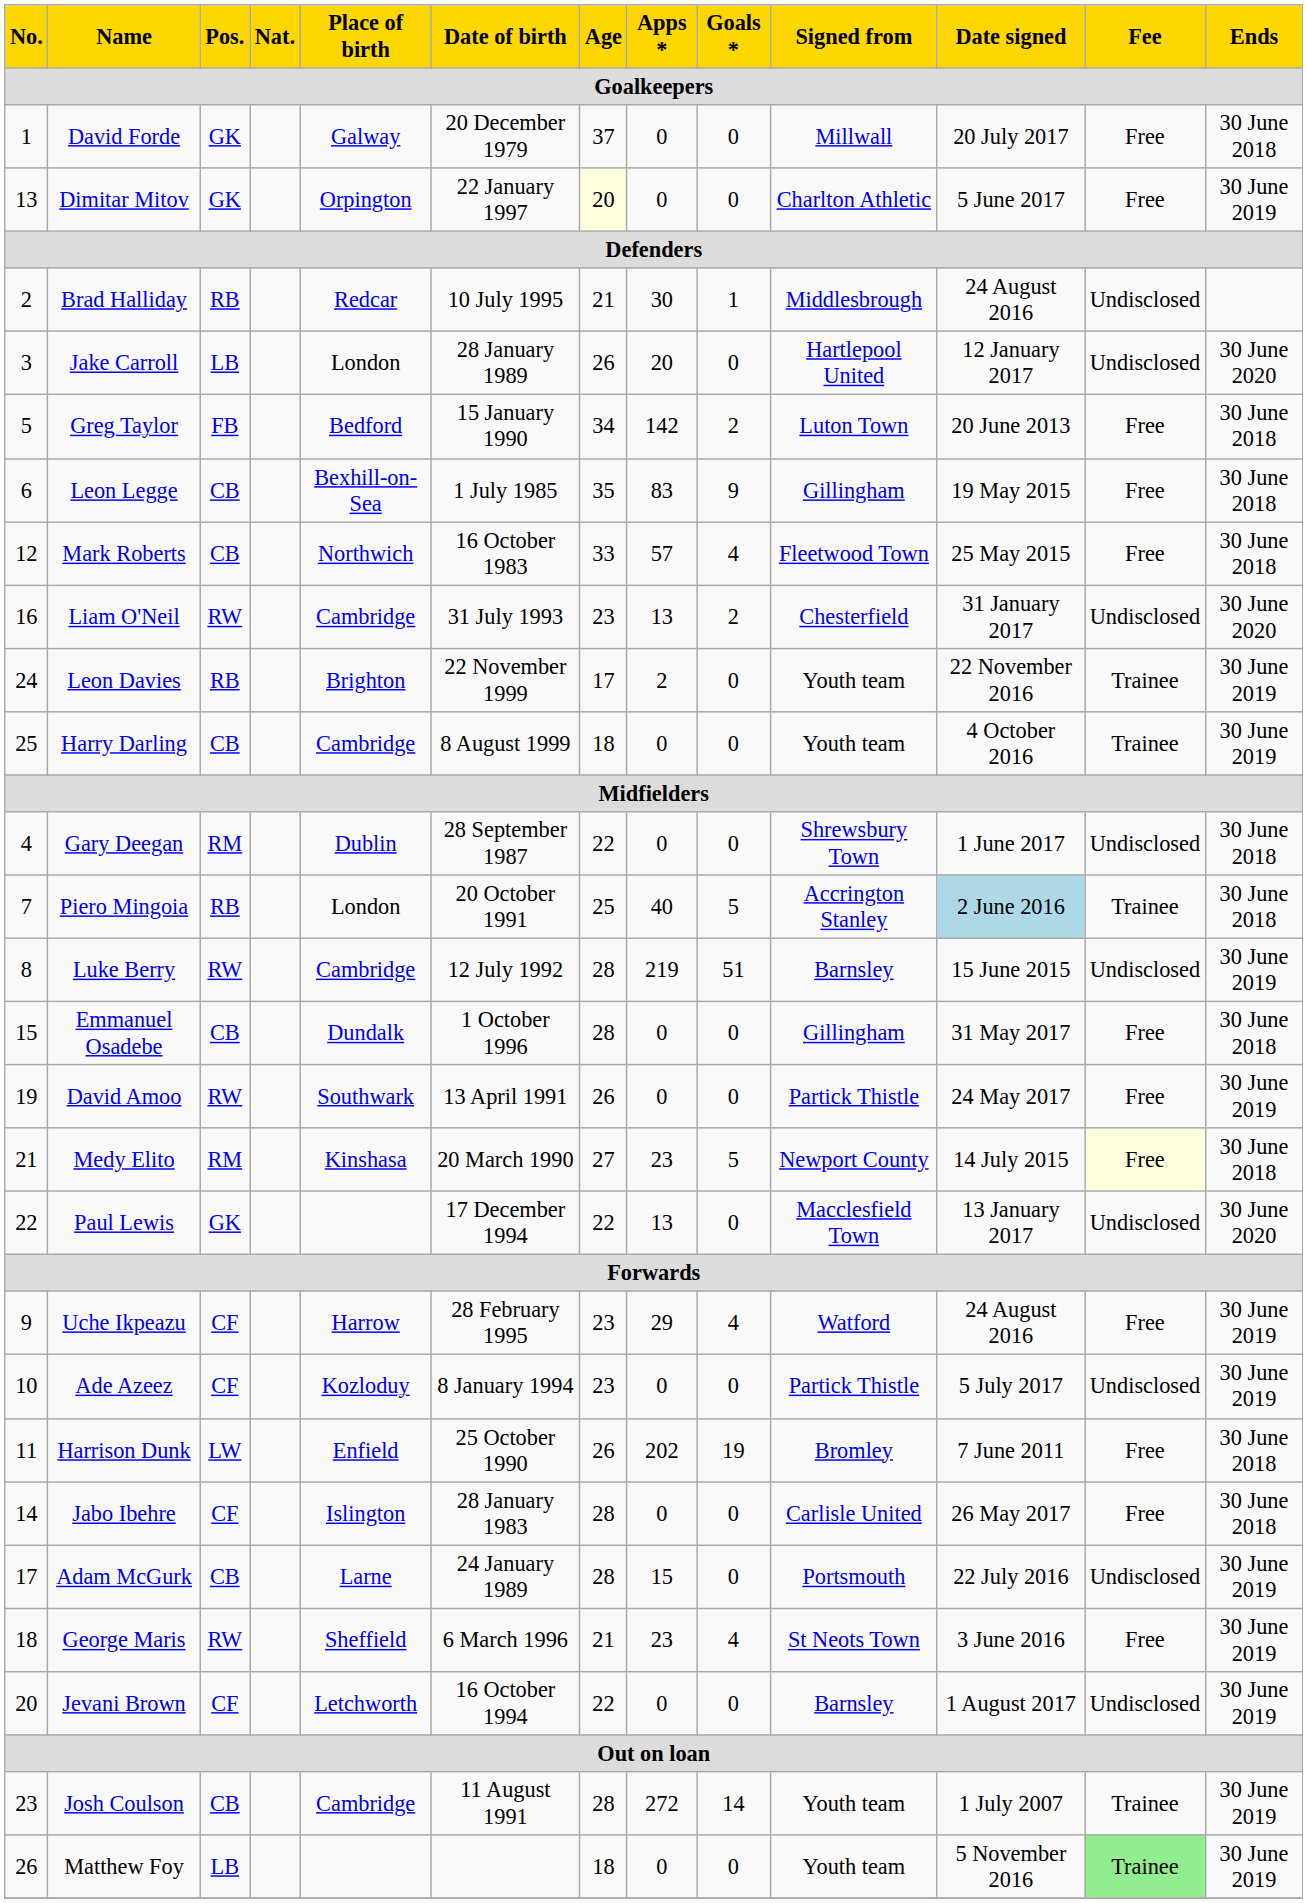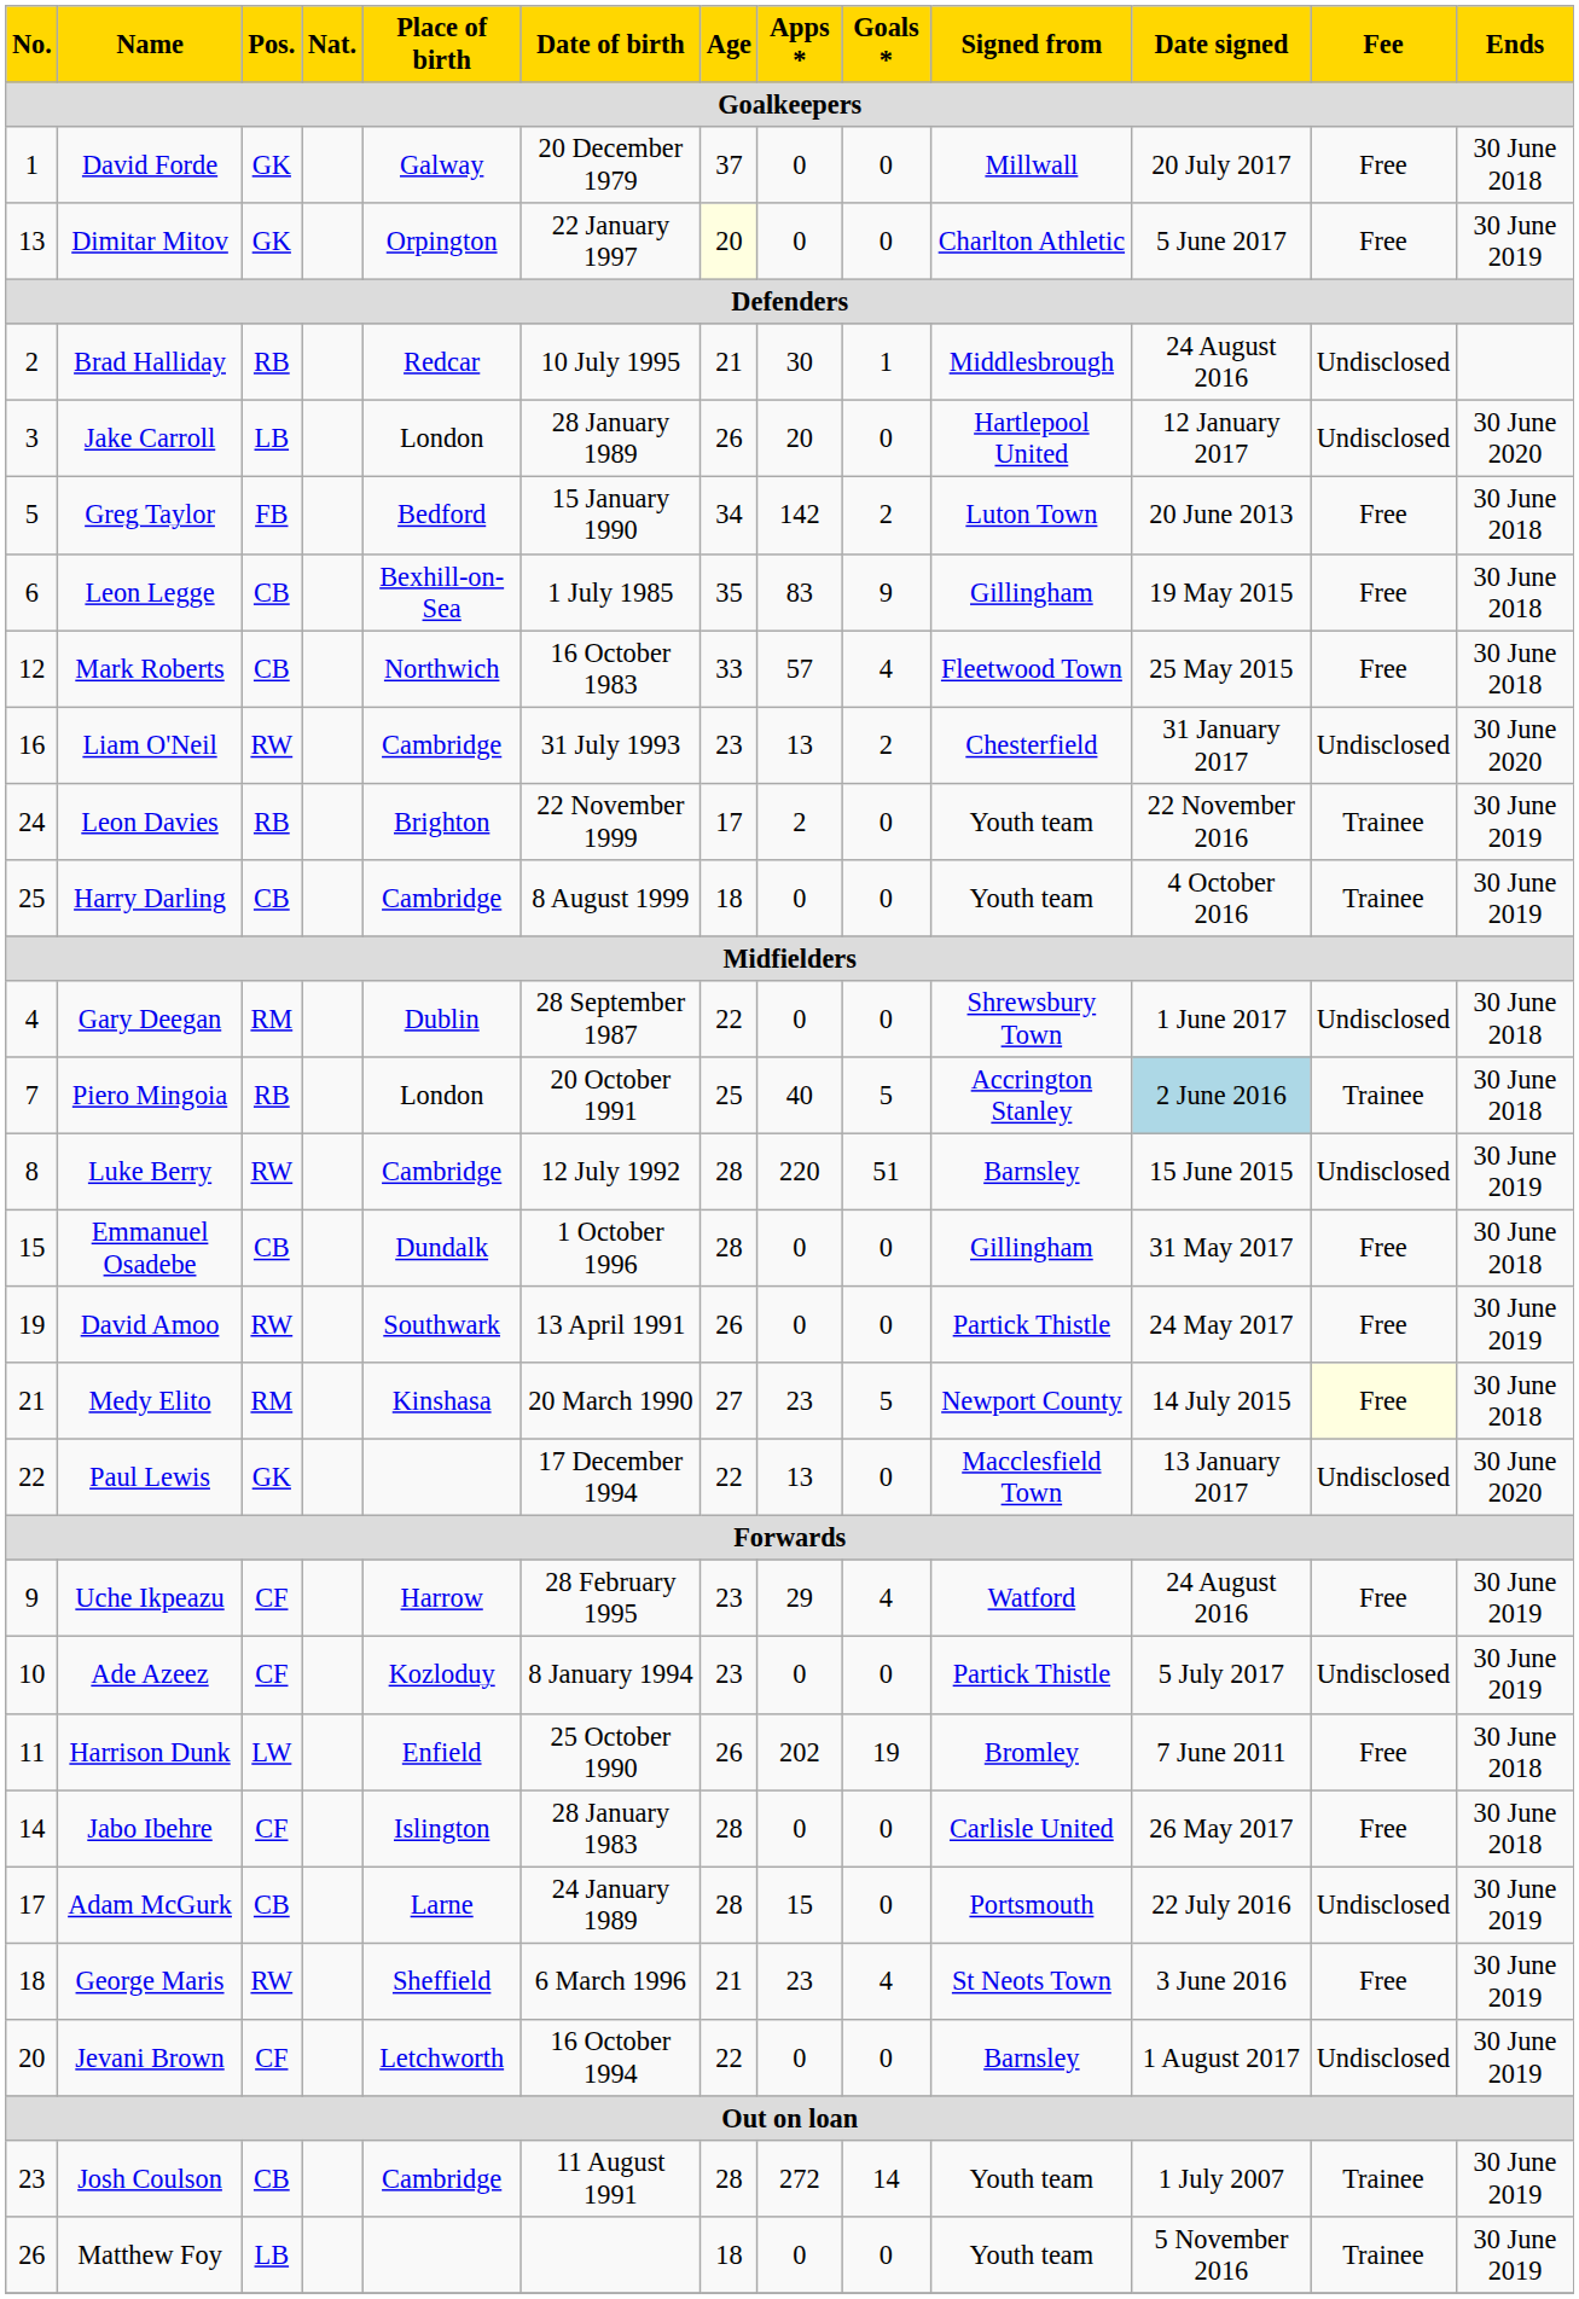 <table class="wikitable" style="text-align:center; font-size:95%; width:100%;">
 <tr>
 <th style="background:#FFD700; color:black; text-align:center;">No.</th>
 <th style="background:#FFD700; color:black; text-align:center;">Name</th>
 <th style="background:#FFD700; color:black; text-align:center;">Pos.</th>
 <th style="background:#FFD700; color:black; text-align:center;">Nat.</th>
 <th style="background:#FFD700; color:black; text-align:center;">Place of birth</th>
 <th style="background:#FFD700; color:black; text-align:center;">Date of birth</th>
 <th style="background:#FFD700; color:black; text-align:center;">Age</th>
 <th style="background:#FFD700; color:black; text-align:center;">Apps *</th>
 <th style="background:#FFD700; color:black; text-align:center;">Goals *</th>
 <th style="background:#FFD700; color:black; text-align:center;">Signed from</th>
 <th style="background:#FFD700; color:black; text-align:center;">Date signed</th>
 <th style="background:#FFD700; color:black; text-align:center;">Fee</th>
 <th style="background:#FFD700; color:black; text-align:center;">Ends</th>
 </tr>
 <tr>
 <th colspan="14" style="background:#dcdcdc; text-align:center;">Goalkeepers</th>
 </tr>
 <tr>
 <td>1</td>
 <td><a href='#'>David Forde</a></td>
 <td><a href='#'>GK</a></td>
 <td></td>
 <td> <a href='#'>Galway</a></td>
 <td>20 December 1979</td>
 <td>37</td>
 <td>0</td>
 <td>0</td>
 <td><a href='#'>Millwall</a></td>
 <td>20 July 2017</td>
 <td>Free</td>
 <td>30 June 2018</td>
 </tr>
 <tr>
 <td>13</td>
 <td><a href='#'>Dimitar Mitov</a></td>
 <td><a href='#'>GK</a></td>
 <td></td>
 <td><a href='#'>Orpington</a></td>
 <td>22 January 1997</td>
 <td style="background: lightyellow;">20</td>
 <td>0</td>
 <td>0</td>
 <td><a href='#'>Charlton Athletic</a></td>
 <td>5 June 2017</td>
 <td>Free</td>
 <td>30 June 2019</td>
 </tr>
 <tr>
 <th colspan="14" style="background:#dcdcdc; text-align:center;">Defenders</th>
 </tr>
 <tr>
 <td>2</td>
 <td><a href='#'>Brad Halliday</a></td>
 <td><a href='#'>RB</a></td>
 <td></td>
 <td><a href='#'>Redcar</a></td>
 <td>10 July 1995</td>
 <td>21</td>
 <td>30</td>
 <td>1</td>
 <td><a href='#'>Middlesbrough</a></td>
 <td>24 August 2016</td>
 <td>Undisclosed</td>
 <td></td>
 </tr>
 <tr>
 <td>3</td>
 <td><a href='#'>Jake Carroll</a></td>
 <td><a href='#'>LB</a></td>
 <td></td>
 <td>London</td>
 <td>28 January 1989</td>
 <td>26</td>
 <td>20</td>
 <td>0</td>
 <td><a href='#'>Hartlepool United</a></td>
 <td>12 January 2017</td>
 <td>Undisclosed</td>
 <td>30 June 2020</td>
 </tr>
 <tr>
 <td>5</td>
 <td><a href='#'>Greg Taylor</a></td>
 <td><a href='#'>FB</a></td>
 <td></td>
 <td><a href='#'>Bedford</a></td>
 <td>15 January 1990</td>
 <td>34</td>
 <td>142</td>
 <td>2</td>
 <td><a href='#'>Luton Town</a></td>
 <td>20 June 2013</td>
 <td>Free</td>
 <td>30 June 2018</td>
 </tr>
 <tr>
 <td>6</td>
 <td><a href='#'>Leon Legge</a></td>
 <td><a href='#'>CB</a></td>
 <td></td>
 <td><a href='#'>Bexhill-on-Sea</a></td>
 <td>1 July 1985</td>
 <td>35</td>
 <td>83</td>
 <td>9</td>
 <td><a href='#'>Gillingham</a></td>
 <td>19 May 2015</td>
 <td>Free</td>
 <td>30 June 2018</td>
 </tr>
 <tr>
 <td>12</td>
 <td><a href='#'>Mark Roberts</a></td>
 <td><a href='#'>CB</a></td>
 <td></td>
 <td><a href='#'>Northwich</a></td>
 <td>16 October 1983</td>
 <td>33</td>
 <td>57</td>
 <td>4</td>
 <td><a href='#'>Fleetwood Town</a></td>
 <td>25 May 2015</td>
 <td>Free</td>
 <td>30 June 2018</td>
 </tr>
 <tr>
 <td>16</td>
 <td><a href='#'>Liam O'Neil</a></td>
 <td><a href='#'>RW</a></td>
 <td></td>
 <td><a href='#'>Cambridge</a></td>
 <td>31 July 1993</td>
 <td>23</td>
 <td>13</td>
 <td>2</td>
 <td><a href='#'>Chesterfield</a></td>
 <td>31 January 2017</td>
 <td>Undisclosed</td>
 <td>30 June 2020</td>
 </tr>
 <tr>
 <td>24</td>
 <td><a href='#'>Leon Davies</a></td>
 <td><a href='#'>RB</a></td>
 <td></td>
 <td><a href='#'>Brighton</a></td>
 <td>22 November 1999</td>
 <td>17</td>
 <td>2</td>
 <td>0</td>
 <td>Youth team</td>
 <td>22 November 2016</td>
 <td>Trainee</td>
 <td>30 June 2019</td>
 </tr>
 <tr>
 <td>25</td>
 <td><a href='#'>Harry Darling</a></td>
 <td><a href='#'>CB</a></td>
 <td></td>
 <td><a href='#'>Cambridge</a></td>
 <td>8 August 1999</td>
 <td>18</td>
 <td>0</td>
 <td>0</td>
 <td>Youth team</td>
 <td>4 October 2016</td>
 <td>Trainee</td>
 <td>30 June 2019</td>
 </tr>
 <tr>
 <th colspan="14" style="background:#dcdcdc; text-align:center;">Midfielders</th>
 </tr>
 <tr>
 <td>4</td>
 <td><a href='#'>Gary Deegan</a></td>
 <td><a href='#'>RM</a></td>
 <td></td>
 <td> <a href='#'>Dublin</a></td>
 <td>28 September 1987</td>
 <td>22</td>
 <td>0</td>
 <td>0</td>
 <td><a href='#'>Shrewsbury Town</a></td>
 <td>1 June 2017</td>
 <td>Undisclosed</td>
 <td>30 June 2018</td>
 </tr>
 <tr>
 <td>7</td>
 <td><a href='#'>Piero Mingoia</a></td>
 <td><a href='#'>RB</a></td>
 <td></td>
 <td>London</td>
 <td>20 October 1991</td>
 <td>25</td>
 <td>40</td>
 <td>5</td>
 <td><a href='#'>Accrington Stanley</a></td>
 <td style="background: lightblue;">2 June 2016</td>
 <td>Trainee</td>
 <td>30 June 2018</td>
 </tr>
 <tr>
 <td>8</td>
 <td><a href='#'>Luke Berry</a></td>
 <td><a href='#'>RW</a></td>
 <td></td>
 <td><a href='#'>Cambridge</a></td>
 <td>12 July 1992</td>
 <td>28</td>
-<td>219</td>
+<td>220</td>
 <td>51</td>
 <td><a href='#'>Barnsley</a></td>
 <td>15 June 2015</td>
 <td>Undisclosed</td>
 <td>30 June 2019</td>
 </tr>
 <tr>
 <td>15</td>
 <td><a href='#'>Emmanuel Osadebe</a></td>
 <td><a href='#'>CB</a></td>
 <td></td>
 <td> <a href='#'>Dundalk</a></td>
 <td>1 October 1996</td>
 <td>28</td>
 <td>0</td>
 <td>0</td>
 <td><a href='#'>Gillingham</a></td>
 <td>31 May 2017</td>
 <td>Free</td>
 <td>30 June 2018</td>
 </tr>
 <tr>
 <td>19</td>
 <td><a href='#'>David Amoo</a></td>
 <td><a href='#'>RW</a></td>
 <td></td>
 <td><a href='#'>Southwark</a></td>
 <td>13 April 1991</td>
 <td>26</td>
 <td>0</td>
 <td>0</td>
 <td><a href='#'>Partick Thistle</a></td>
 <td>24 May 2017</td>
 <td>Free</td>
 <td>30 June 2019</td>
 </tr>
 <tr>
 <td>21</td>
 <td><a href='#'>Medy Elito</a></td>
 <td><a href='#'>RM</a></td>
 <td></td>
 <td> <a href='#'>Kinshasa</a></td>
 <td>20 March 1990</td>
 <td>27</td>
 <td>23</td>
 <td>5</td>
 <td><a href='#'>Newport County</a></td>
 <td>14 July 2015</td>
 <td style="background: lightyellow;">Free</td>
 <td>30 June 2018</td>
 </tr>
 <tr>
 <td>22</td>
 <td><a href='#'>Paul Lewis</a></td>
 <td><a href='#'>GK</a></td>
 <td></td>
 <td></td>
 <td>17 December 1994</td>
 <td>22</td>
 <td>13</td>
 <td>0</td>
 <td><a href='#'>Macclesfield Town</a></td>
 <td>13 January 2017</td>
 <td>Undisclosed</td>
 <td>30 June 2020</td>
 </tr>
 <tr>
 <th colspan="14" style="background:#dcdcdc; text-align:center;">Forwards</th>
 </tr>
 <tr>
 <td>9</td>
 <td><a href='#'>Uche Ikpeazu</a></td>
 <td><a href='#'>CF</a></td>
 <td></td>
 <td><a href='#'>Harrow</a></td>
 <td>28 February 1995</td>
 <td>23</td>
 <td>29</td>
 <td>4</td>
 <td><a href='#'>Watford</a></td>
 <td>24 August 2016</td>
 <td>Free</td>
 <td>30 June 2019</td>
 </tr>
 <tr>
 <td>10</td>
 <td><a href='#'>Ade Azeez</a></td>
 <td><a href='#'>CF</a></td>
 <td></td>
 <td> <a href='#'>Kozloduy</a></td>
 <td>8 January 1994</td>
 <td>23</td>
 <td>0</td>
 <td>0</td>
 <td><a href='#'>Partick Thistle</a></td>
 <td>5 July 2017</td>
 <td>Undisclosed</td>
 <td>30 June 2019</td>
 </tr>
 <tr>
 <td>11</td>
 <td><a href='#'>Harrison Dunk</a></td>
 <td><a href='#'>LW</a></td>
 <td></td>
 <td><a href='#'>Enfield</a></td>
 <td>25 October 1990</td>
 <td>26</td>
 <td>202</td>
 <td>19</td>
 <td><a href='#'>Bromley</a></td>
 <td>7 June 2011</td>
 <td>Free</td>
 <td>30 June 2018</td>
 </tr>
 <tr>
 <td>14</td>
 <td><a href='#'>Jabo Ibehre</a></td>
 <td><a href='#'>CF</a></td>
 <td></td>
 <td><a href='#'>Islington</a></td>
 <td>28 January 1983</td>
 <td>28</td>
 <td>0</td>
 <td>0</td>
 <td><a href='#'>Carlisle United</a></td>
 <td>26 May 2017</td>
 <td>Free</td>
 <td>30 June 2018</td>
 </tr>
 <tr>
 <td>17</td>
 <td><a href='#'>Adam McGurk</a></td>
 <td><a href='#'>CB</a></td>
 <td></td>
 <td><a href='#'>Larne</a></td>
 <td>24 January 1989</td>
 <td>28</td>
 <td>15</td>
 <td>0</td>
 <td><a href='#'>Portsmouth</a></td>
 <td>22 July 2016</td>
 <td>Undisclosed</td>
 <td>30 June 2019</td>
 </tr>
 <tr>
 <td>18</td>
 <td><a href='#'>George Maris</a></td>
 <td><a href='#'>RW</a></td>
 <td></td>
 <td><a href='#'>Sheffield</a></td>
 <td>6 March 1996</td>
 <td>21</td>
 <td>23</td>
 <td>4</td>
 <td><a href='#'>St Neots Town</a></td>
 <td>3 June 2016</td>
 <td>Free</td>
 <td>30 June 2019</td>
 </tr>
 <tr>
 <td>20</td>
 <td><a href='#'>Jevani Brown</a></td>
 <td><a href='#'>CF</a></td>
 <td></td>
 <td><a href='#'>Letchworth</a></td>
 <td>16 October 1994</td>
 <td>22</td>
 <td>0</td>
 <td>0</td>
 <td><a href='#'>Barnsley</a></td>
 <td>1 August 2017</td>
 <td>Undisclosed</td>
 <td>30 June 2019</td>
 </tr>
 <tr>
 <th colspan="14" style="background:#dcdcdc; text-align:center;">Out on loan</th>
 </tr>
 <tr>
 <td>23</td>
 <td><a href='#'>Josh Coulson</a></td>
 <td><a href='#'>CB</a></td>
 <td></td>
 <td><a href='#'>Cambridge</a></td>
 <td>11 August 1991</td>
 <td>28</td>
 <td>272</td>
 <td>14</td>
 <td>Youth team</td>
 <td>1 July 2007</td>
 <td>Trainee</td>
 <td>30 June 2019</td>
 </tr>
 <tr>
 <td>26</td>
 <td>Matthew Foy</td>
 <td><a href='#'>LB</a></td>
 <td></td>
 <td></td>
 <td></td>
 <td>18</td>
 <td>0</td>
 <td>0</td>
 <td>Youth team</td>
 <td>5 November 2016</td>
-<td style="background: lightgreen;">Trainee</td>
+<td>Trainee</td>
 <td>30 June 2019</td>
 </tr>
 <tr>
 </tr>
 </table>
